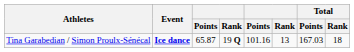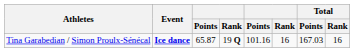 <table class=wikitable style=font-size:90%;text-align:center>
 <tr>
 <th rowspan=2>Athletes</th>
 <th rowspan=2>Event</th>
 <th colspan=2></th>
 <th colspan=2></th>
 <th colspan=2>Total</th>
 </tr>
 <tr>
 <th>Points</th>
 <th>Rank</th>
 <th>Points</th>
 <th>Rank</th>
 <th>Points</th>
 <th>Rank</th>
 </tr>
 <tr>
 <td align=left><a href='#'>Tina Garabedian</a> / <a href='#'>Simon Proulx-Sénécal</a></td>
 <td align=left><strong><a href='#'>Ice dance</a></strong></td>
 <td>65.87</td>
 <td>19 <strong>Q</strong></td>
 <td>101.16</td>
-<td>13</td>
+<td>16</td>
 <td>167.03</td>
-<td>18</td>
+<td>16</td>
 </tr>
 </table>
